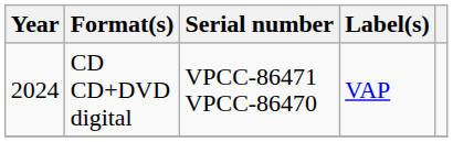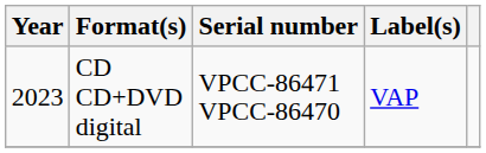 <table class="wikitable sortable plainrowheaders">
 <tr>
 <th scope="col">Year</th>
 <th scope="col">Format(s)</th>
 <th scope="col">Serial number</th>
 <th scope="col">Label(s)</th>
 <th scope="col"></th>
 </tr>
 <tr>
-<td>2024</td>
+<td>2023</td>
 <td>CD<br>CD+DVD<br>digital</td>
 <td>VPCC-86471<br>VPCC-86470</td>
 <td><a href='#'>VAP</a></td>
 <td></td>
 </tr>
 <tr>
 </tr>
 </table>
